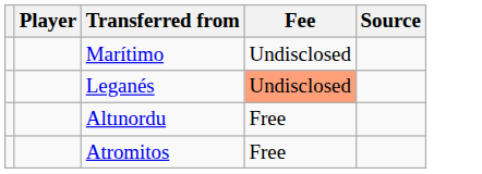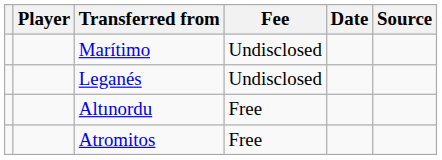 <table class="wikitable plainrowheaders sortable">
 <tr>
 <th></th>
 <th scope="col">Player</th>
 <th>Transferred from</th>
 <th style="width: 65px;">Fee</th>
+<th scope="col">Date</th>
 <th scope="col">Source</th>
 </tr>
 <tr>
 <td align="center"></td>
 <td></td>
 <td> <a href='#'>Marítimo</a></td>
 <td>Undisclosed</td>
 <td></td>
+<td></td>
 </tr>
 <tr>
 <td align="center"></td>
 <td></td>
 <td> <a href='#'>Leganés</a></td>
-<td style="background: lightsalmon;">Undisclosed</td>
+<td>Undisclosed</td>
+<td></td>
 <td></td>
 </tr>
 <tr>
 <td align="center"></td>
 <td></td>
 <td> <a href='#'>Altınordu</a></td>
 <td>Free</td>
 <td></td>
+<td></td>
 </tr>
 <tr>
 <td align="center"></td>
 <td></td>
 <td> <a href='#'>Atromitos</a></td>
 <td>Free</td>
 <td></td>
+<td></td>
 </tr>
 </table>
